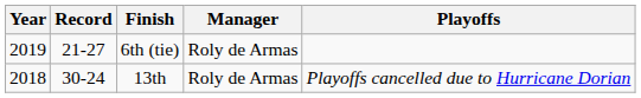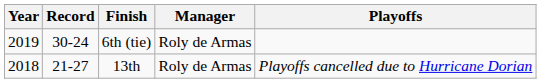 <table class="wikitable">
 <tr>
 <th>Year</th>
 <th>Record</th>
 <th>Finish</th>
 <th>Manager</th>
 <th>Playoffs</th>
 </tr>
 <tr align=center>
 <td>2019</td>
-<td>21-27</td>
+<td>30-24</td>
 <td>6th (tie)</td>
 <td>Roly de Armas</td>
 <td></td>
 </tr>
 <tr align=center>
 <td>2018</td>
-<td>30-24</td>
+<td>21-27</td>
 <td>13th</td>
 <td>Roly de Armas</td>
 <td><em>Playoffs cancelled due to <a href='#'>Hurricane Dorian</a></em></td>
 </tr>
 </table>
